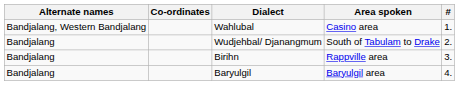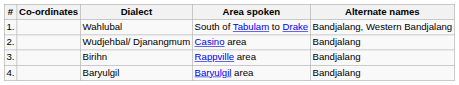 <table class="wikitable">
 <tr>
-<th>Alternate names</th>
+<th>#</th>
 <th>Co-ordinates</th>
 <th>Dialect</th>
 <th>Area spoken</th>
-<th>#</th>
+<th>Alternate names</th>
 </tr>
 <tr>
-<td>Bandjalang, Western Bandjalang</td>
+<td>1.</td>
 <td></td>
 <td>Wahlubal</td>
-<td><a href='#'>Casino</a> area</td>
-<td>1.</td>
+<td>South of <a href='#'>Tabulam</a> to <a href='#'>Drake</a></td>
+<td>Bandjalang, Western Bandjalang</td>
 </tr>
 <tr>
-<td>Bandjalang</td>
+<td>2.</td>
 <td></td>
 <td>Wudjehbal/ Djanangmum</td>
-<td>South of <a href='#'>Tabulam</a> to <a href='#'>Drake</a></td>
-<td>2.</td>
+<td><a href='#'>Casino</a> area</td>
+<td>Bandjalang</td>
 </tr>
 <tr>
-<td>Bandjalang</td>
+<td>3.</td>
 <td></td>
 <td>Birihn</td>
 <td><a href='#'>Rappville</a> area</td>
-<td>3.</td>
+<td>Bandjalang</td>
 </tr>
 <tr>
-<td>Bandjalang</td>
+<td>4.</td>
 <td></td>
 <td>Baryulgil</td>
 <td><a href='#'>Baryulgil</a> area</td>
-<td>4.</td>
+<td>Bandjalang</td>
 </tr>
 </table>
